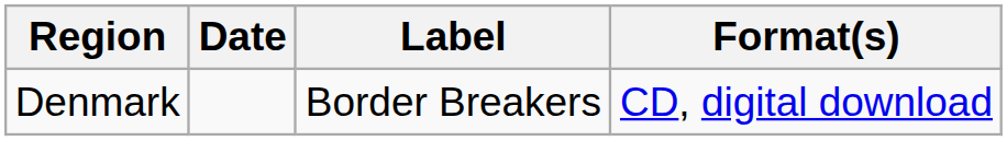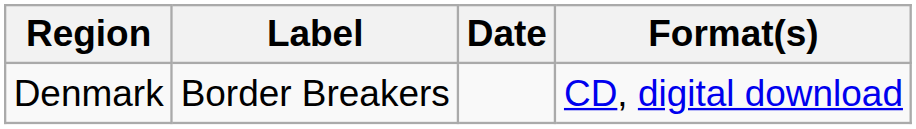 <table class="wikitable">
 <tr>
 <th>Region</th>
+<th>Label</th>
 <th>Date</th>
-<th>Label</th>
 <th>Format(s)</th>
 </tr>
 <tr>
 <td>Denmark</td>
+<td>Border Breakers</td>
 <td></td>
-<td>Border Breakers</td>
 <td><a href='#'>CD</a>, <a href='#'>digital download</a></td>
 </tr>
 </table>
